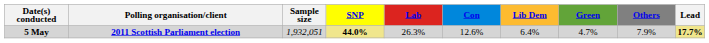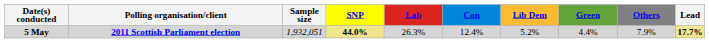 <table class="wikitable sortable" style="text-align:center;font-size:95%;line-height:14px">
 <tr>
 <th ! style="width:100px;">Date(s)<br>conducted</th>
 <th style="width:350px;">Polling organisation/client</th>
 <th class="unsortable" style="width:65px;">Sample size</th>
 <th class="unsortable"  style="background:#FFFF00; width:90px;"><a href='#'><span>SNP</span></a></th>
 <th class="unsortable"  style="background:#dc241f; width:90px;"><a href='#'><span>Lab</span></a></th>
 <th class="unsortable"  style="background:#0087dc; width:90px;"><a href='#'><span>Con</span></a></th>
 <th class="unsortable"  style="background:#fdbb30; width:90px;"><a href='#'><span>Lib Dem</span></a></th>
 <th class="unsortable"  style="background:#62A439; width:90px;"><a href='#'><span>Green</span></a></th>
 <th class="unsortable"  style="background:gray; width:90px;"><a href='#'><span>Others</span></a></th>
 <th class="unsortable" style="width:20px;">Lead</th>
 </tr>
 <tr>
 <td style="background:#D5D5D5"><strong>5 May</strong></td>
 <td style="background:#D5D5D5"><strong><a href='#'>2011 Scottish Parliament election</a></strong></td>
 <td style="background:#D5D5D5"><em>1,932,051</em></td>
 <td style="background:#F0E68C"><strong>44.0%</strong></td>
 <td style="background:#D5D5D5">26.3%</td>
-<td style="background:#D5D5D5">12.6%</td>
-<td style="background:#D5D5D5">6.4%</td>
-<td style="background:#D5D5D5">4.7%</td>
+<td style="background:#D5D5D5">12.4%</td>
+<td style="background:#D5D5D5">5.2%</td>
+<td style="background:#D5D5D5">4.4%</td>
 <td style="background:#D5D5D5">7.9%</td>
 <td style="background:#F0E68C; color:black;"><strong>17.7%</strong></td>
 </tr>
 </table>
